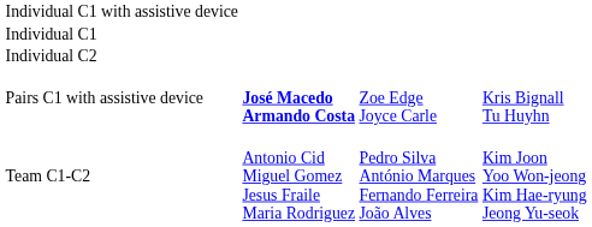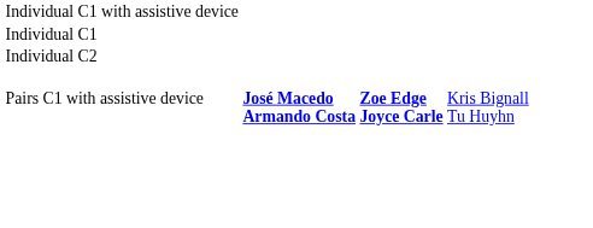 <table>
 <tr>
 <td>Individual C1 with assistive device</td>
 <td></td>
 <td></td>
 <td></td>
 </tr>
 <tr>
 <td>Individual C1</td>
 <td></td>
 <td></td>
 <td></td>
 </tr>
 <tr>
 <td>Individual C2</td>
 <td></td>
 <td></td>
 <td></td>
 </tr>
 <tr>
 <td>Pairs C1 with assistive device</td>
 <td valign=top><strong> <br> <a href='#'>José Macedo</a> <br> <a href='#'>Armando Costa</a></strong></td>
-<td valign=top> <br> <a href='#'>Zoe Edge</a> <br> <a href='#'>Joyce Carle</a></td>
+<td valign=top><strong> <br> <a href='#'>Zoe Edge</a> <br> <a href='#'>Joyce Carle</a></strong></td>
 <td valign=top> <br> <a href='#'>Kris Bignall</a> <br> <a href='#'>Tu Huyhn</a></td>
 </tr>
-<tr>
-<td>Team C1-C2</td>
-<td valign=top> <br> <a href='#'>Antonio Cid</a> <br> <a href='#'>Miguel Gomez</a> <br> <a href='#'>Jesus Fraile</a> <br> <a href='#'>Maria Rodriguez</a></td>
-<td valign=top> <br> <a href='#'>Pedro Silva</a> <br> <a href='#'>António Marques</a> <br> <a href='#'>Fernando Ferreira</a> <br> <a href='#'>João Alves</a></td>
-<td valign=top> <br> <a href='#'>Kim Joon</a> <br> <a href='#'>Yoo Won-jeong</a> <br> <a href='#'>Kim Hae-ryung</a> <br> <a href='#'>Jeong Yu-seok</a></td>
-</tr>
 </table>
